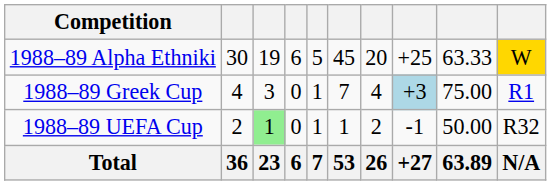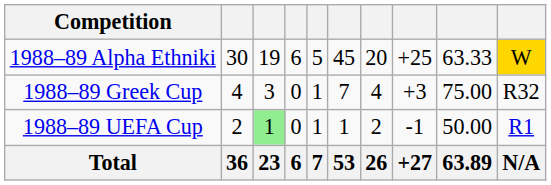 <table class="wikitable" style="text-align:center">
 <tr>
 <th>Competition</th>
 <th></th>
 <th></th>
 <th></th>
 <th></th>
 <th></th>
 <th></th>
 <th></th>
 <th></th>
 <th></th>
 </tr>
 <tr>
 <td><a href='#'>1988–89 Alpha Ethniki</a></td>
 <td>30</td>
 <td>19</td>
 <td>6</td>
 <td>5</td>
 <td>45</td>
 <td>20</td>
 <td>+25</td>
 <td>63.33</td>
 <td bgcolor=#FFD700>W</td>
 </tr>
 <tr>
 <td><a href='#'>1988–89 Greek Cup</a></td>
 <td>4</td>
 <td>3</td>
 <td>0</td>
 <td>1</td>
 <td>7</td>
 <td>4</td>
-<td style="background: lightblue;">+3</td>
+<td>+3</td>
 <td>75.00</td>
-<td><a href='#'>R1</a></td>
+<td>R32</td>
 </tr>
 <tr>
 <td><a href='#'>1988–89 UEFA Cup</a></td>
 <td>2</td>
 <td style="background: lightgreen;">1</td>
 <td>0</td>
 <td>1</td>
 <td>1</td>
 <td>2</td>
 <td>-1</td>
 <td>50.00</td>
-<td>R32</td>
+<td><a href='#'>R1</a></td>
 </tr>
 <tr>
 <th>Total</th>
 <th>36</th>
 <th>23</th>
 <th>6</th>
 <th>7</th>
 <th>53</th>
 <th>26</th>
 <th>+27</th>
 <th>63.89</th>
 <th>N/A</th>
 </tr>
 </table>
